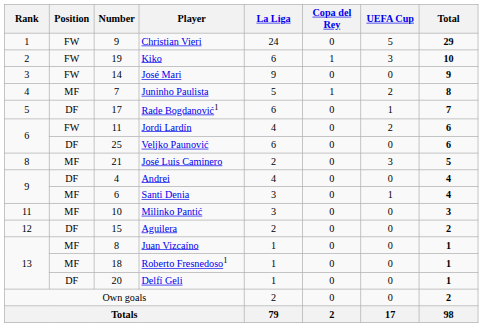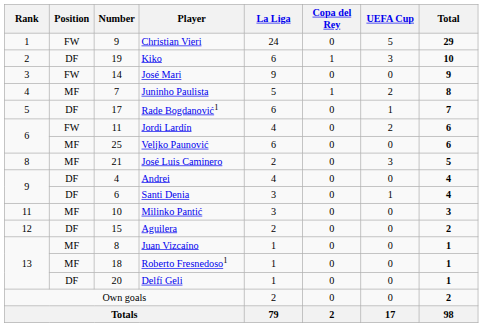 <table class="wikitable" style="font-size: 95%; text-align: center">
 <tr>
 <th width=60>Rank</th>
 <th width=60>Position</th>
 <th width=60>Number</th>
 <th width=150>Player</th>
 <th width=80><a href='#'>La Liga</a></th>
 <th width=80><a href='#'>Copa del Rey</a></th>
 <th width=80><a href='#'>UEFA Cup</a></th>
 <th width=80><strong>Total</strong></th>
 </tr>
 <tr>
 <td>1</td>
 <td>FW</td>
 <td>9</td>
 <td align=left> <a href='#'>Christian Vieri</a></td>
 <td>24</td>
 <td>0</td>
 <td>5</td>
 <td><strong>29</strong></td>
 </tr>
 <tr>
 <td>2</td>
-<td>FW</td>
+<td>DF</td>
 <td>19</td>
 <td align=left> <a href='#'>Kiko</a></td>
 <td>6</td>
 <td>1</td>
 <td>3</td>
 <td><strong>10</strong></td>
 </tr>
 <tr>
 <td>3</td>
 <td>FW</td>
 <td>14</td>
 <td align=left> <a href='#'>José Mari</a></td>
 <td>9</td>
 <td>0</td>
 <td>0</td>
 <td><strong>9</strong></td>
 </tr>
 <tr>
 <td>4</td>
 <td>MF</td>
 <td>7</td>
 <td align=left> <a href='#'>Juninho Paulista</a></td>
 <td>5</td>
 <td>1</td>
 <td>2</td>
 <td><strong>8</strong></td>
 </tr>
 <tr>
 <td>5</td>
 <td>DF</td>
 <td>17</td>
 <td align=left> <a href='#'>Rade Bogdanović</a><sup>1</sup></td>
 <td>6</td>
 <td>0</td>
 <td>1</td>
 <td><strong>7</strong></td>
 </tr>
 <tr>
 <td rowspan=2>6</td>
 <td>FW</td>
 <td>11</td>
 <td align=left> <a href='#'>Jordi Lardín</a></td>
 <td>4</td>
 <td>0</td>
 <td>2</td>
 <td><strong>6</strong></td>
 </tr>
 <tr>
-<td>DF</td>
+<td>MF</td>
 <td>25</td>
 <td align=left> <a href='#'>Veljko Paunović</a></td>
 <td>6</td>
 <td>0</td>
 <td>0</td>
 <td><strong>6</strong></td>
 </tr>
 <tr>
 <td>8</td>
 <td>MF</td>
 <td>21</td>
 <td align=left> <a href='#'>José Luis Caminero</a></td>
 <td>2</td>
 <td>0</td>
 <td>3</td>
 <td><strong>5</strong></td>
 </tr>
 <tr>
 <td rowspan=2>9</td>
 <td>DF</td>
 <td>4</td>
 <td align=left> <a href='#'>Andrei</a></td>
 <td>4</td>
 <td>0</td>
 <td>0</td>
 <td><strong>4</strong></td>
 </tr>
 <tr>
-<td>MF</td>
+<td>DF</td>
 <td>6</td>
 <td align=left> <a href='#'>Santi Denia</a></td>
 <td>3</td>
 <td>0</td>
 <td>1</td>
 <td><strong>4</strong></td>
 </tr>
 <tr>
 <td>11</td>
 <td>MF</td>
 <td>10</td>
 <td align=left> <a href='#'>Milinko Pantić</a></td>
 <td>3</td>
 <td>0</td>
 <td>0</td>
 <td><strong>3</strong></td>
 </tr>
 <tr>
 <td>12</td>
 <td>DF</td>
 <td>15</td>
 <td align=left> <a href='#'>Aguilera</a></td>
 <td>2</td>
 <td>0</td>
 <td>0</td>
 <td><strong>2</strong></td>
 </tr>
 <tr>
 <td rowspan=3>13</td>
 <td>MF</td>
 <td>8</td>
 <td align=left> <a href='#'>Juan Vizcaíno</a></td>
 <td>1</td>
 <td>0</td>
 <td>0</td>
 <td><strong>1</strong></td>
 </tr>
 <tr>
 <td>MF</td>
 <td>18</td>
 <td align=left> <a href='#'>Roberto Fresnedoso</a><sup>1</sup></td>
 <td>1</td>
 <td>0</td>
 <td>0</td>
 <td><strong>1</strong></td>
 </tr>
 <tr>
 <td>DF</td>
 <td>20</td>
 <td align=left> <a href='#'>Delfí Geli</a></td>
 <td>1</td>
 <td>0</td>
 <td>0</td>
 <td><strong>1</strong></td>
 </tr>
 <tr>
 <td colspan=4>Own goals</td>
 <td>2</td>
 <td>0</td>
 <td>0</td>
 <td><strong>2</strong></td>
 </tr>
 <tr>
 <th colspan=4>Totals</th>
 <th>79</th>
 <th>2</th>
 <th>17</th>
 <th>98</th>
 </tr>
 </table>
